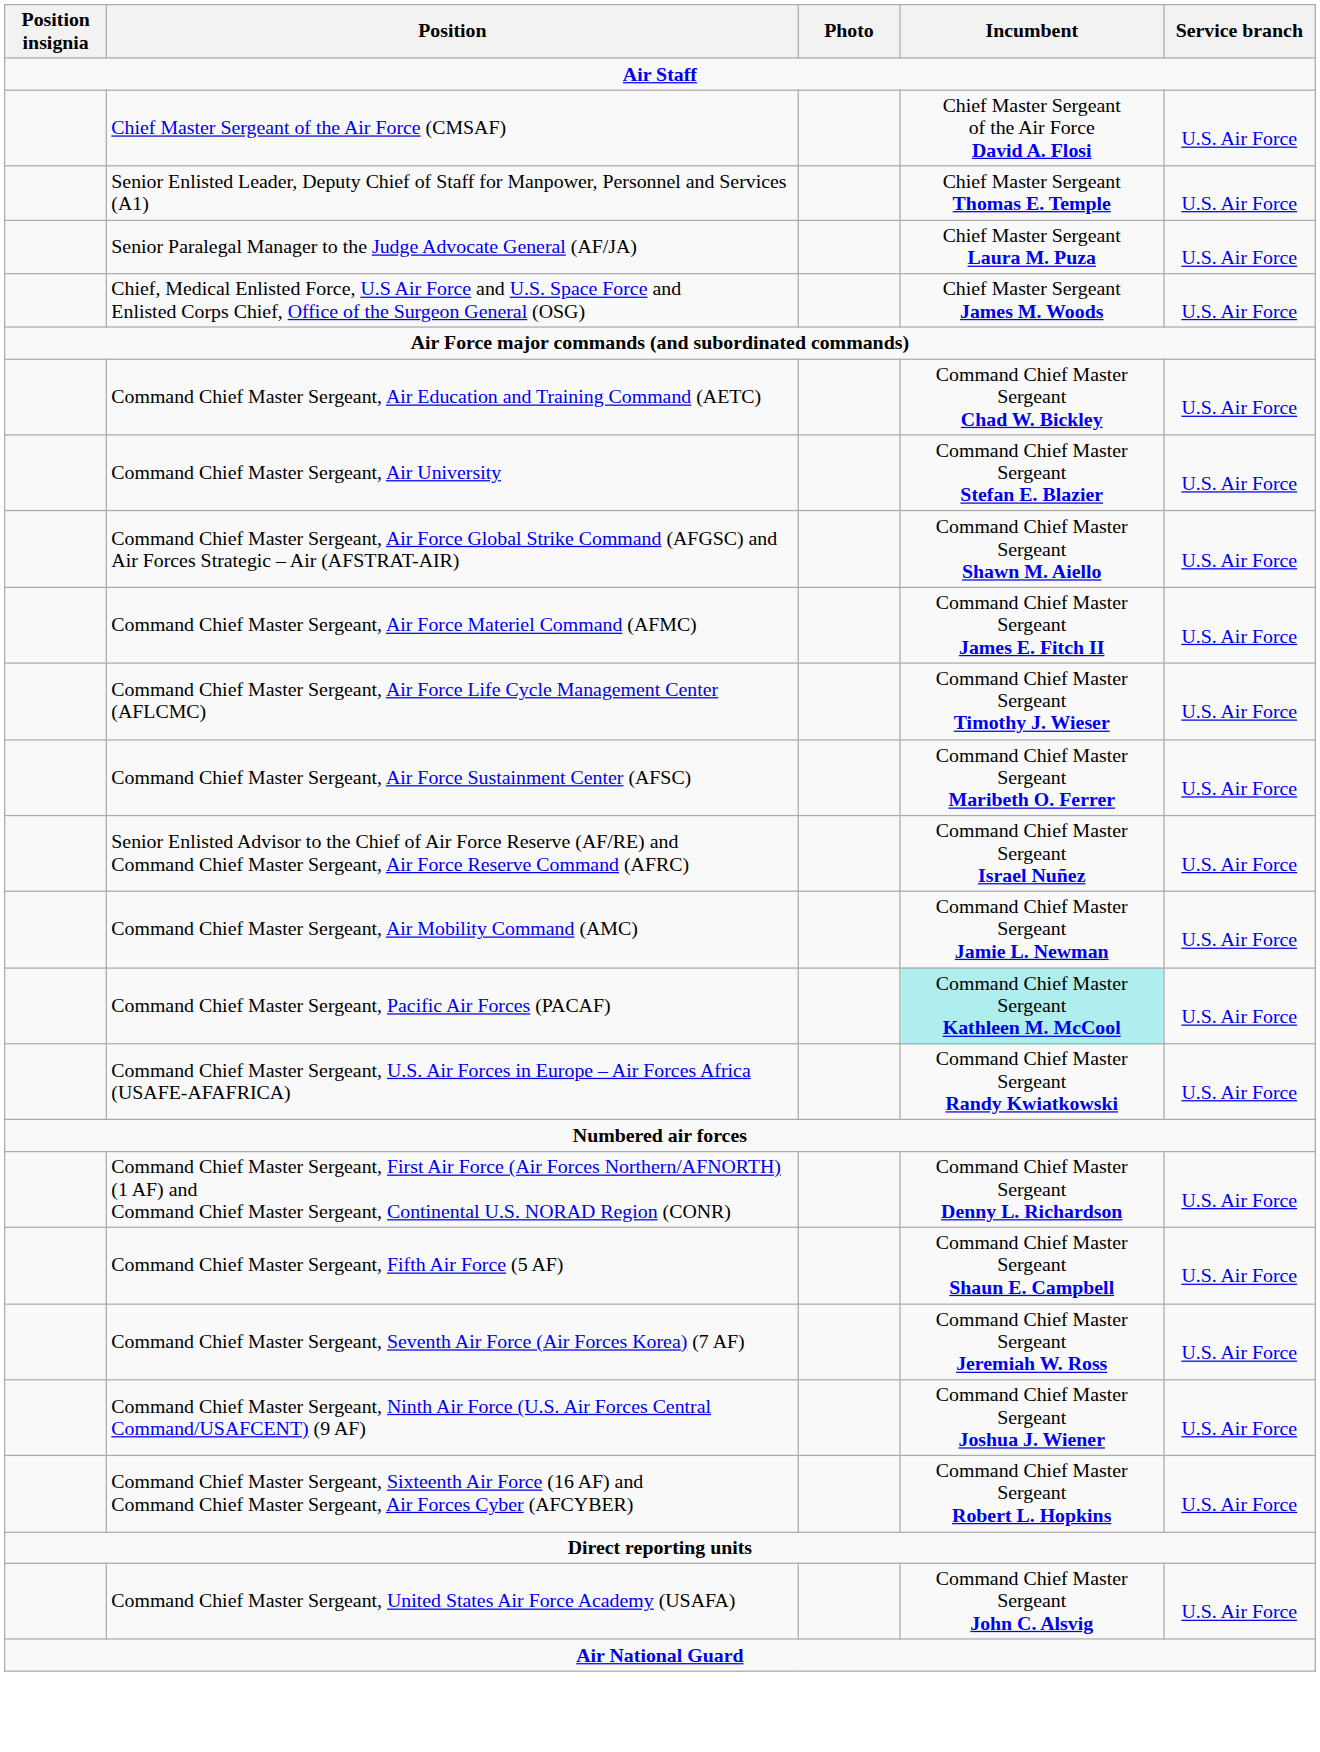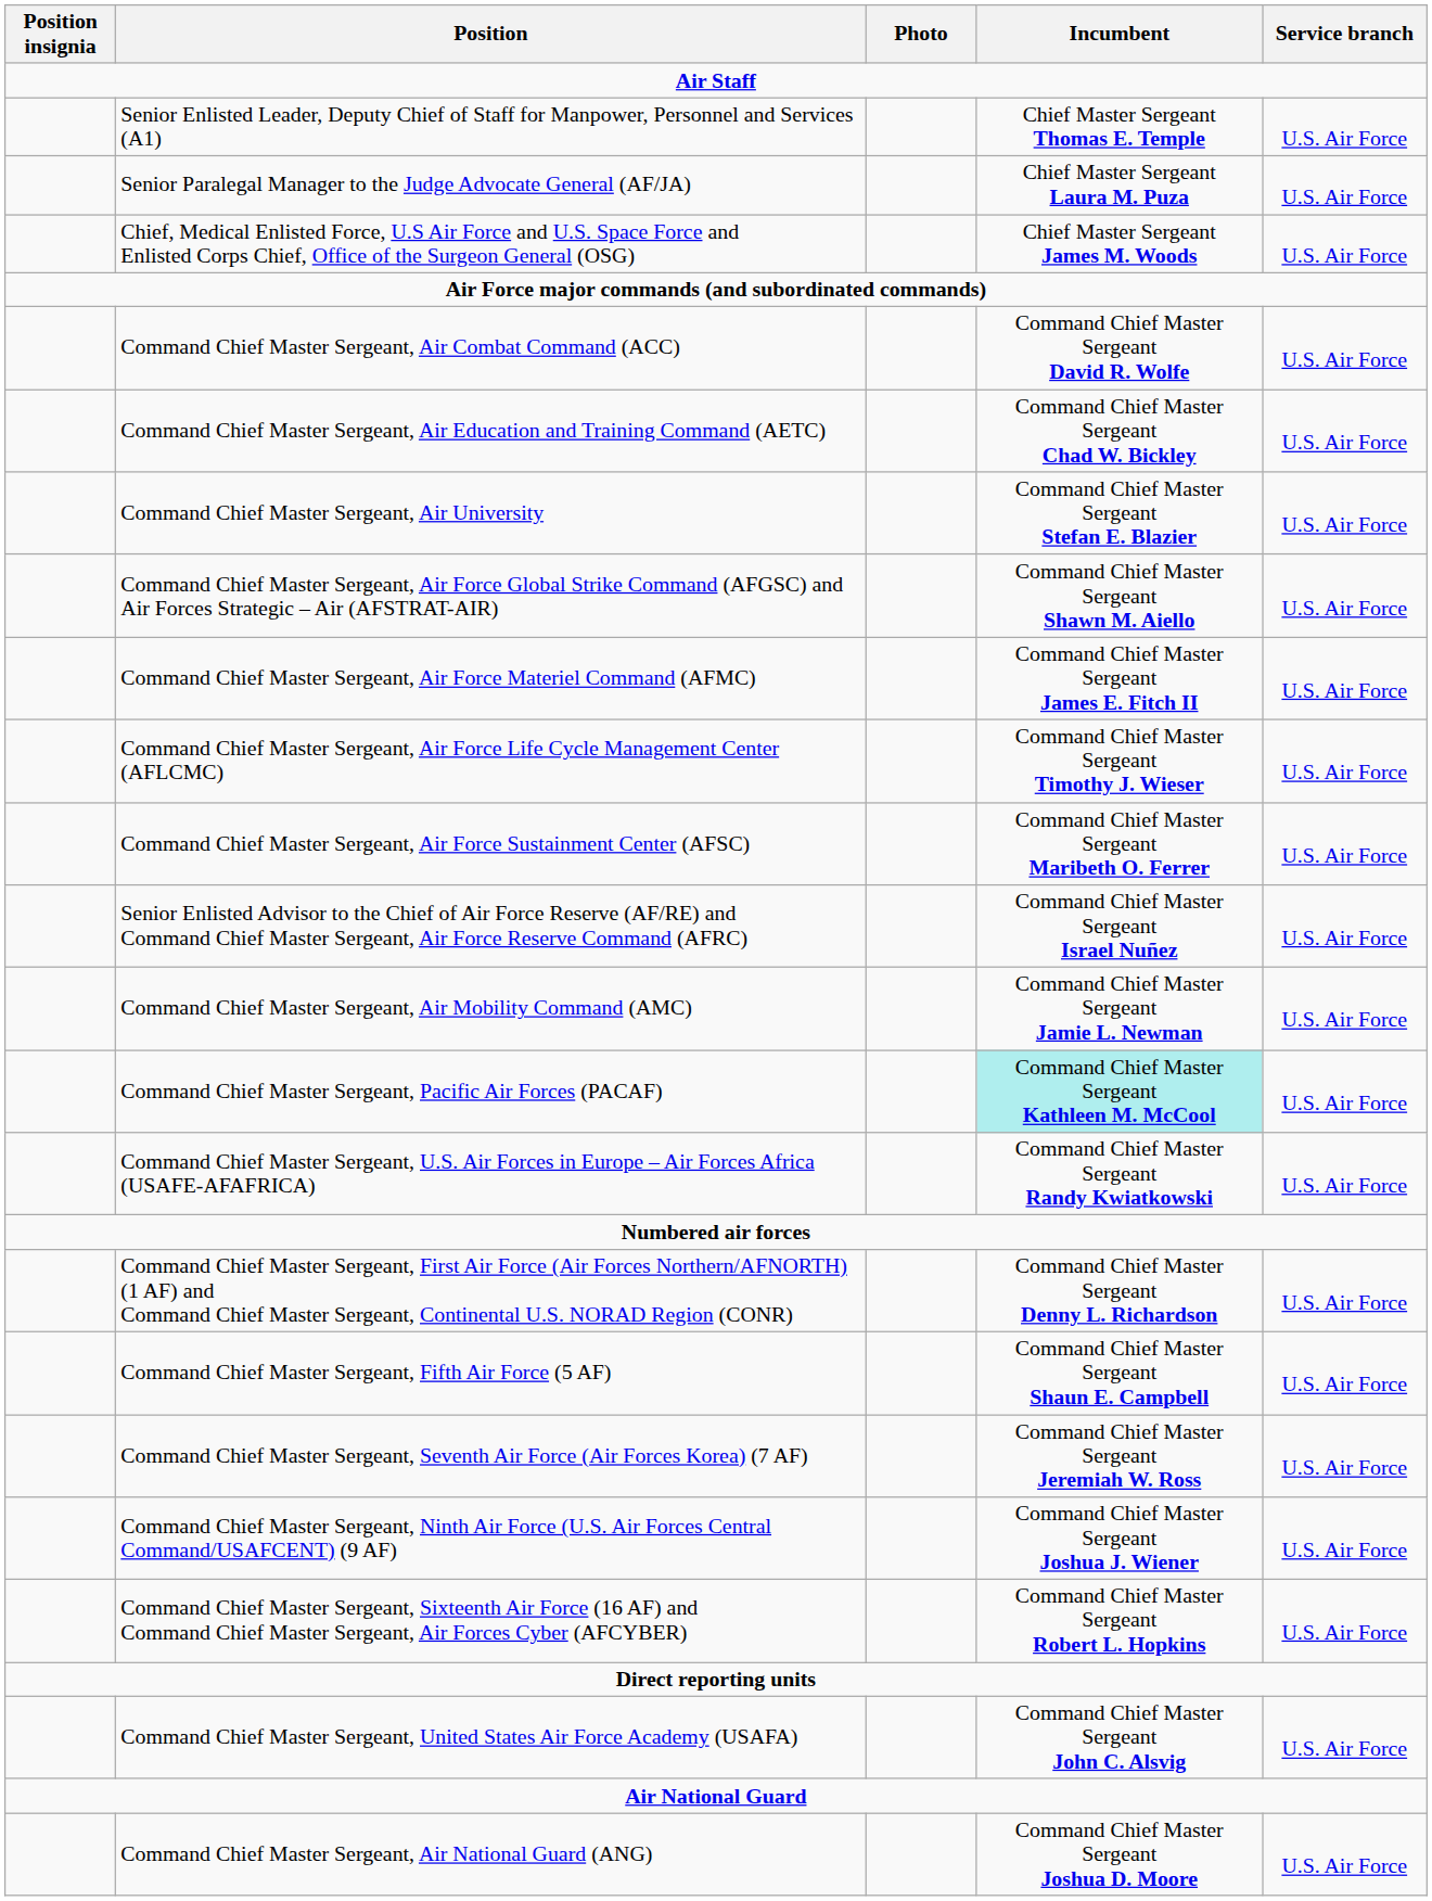 <table class="wikitable">
 <tr>
 <th width="75" style="text-align:center">Position insignia</th>
 <th width="550" style="text-align:center">Position</th>
 <th width="75" style="text-align:center">Photo</th>
 <th width="205" style="text-align:center">Incumbent</th>
 <th width="115" style="text-align:center">Service branch</th>
 </tr>
 <tr>
 <td colspan="5" style="text-align:center"><strong><a href='#'>Air Staff</a></strong></td>
-</tr>
-<tr>
-<td></td>
-<td><a href='#'>Chief Master Sergeant of the Air Force</a> (CMSAF)</td>
-<td></td>
-<td style="text-align:center">Chief Master Sergeant<br>of the Air Force<br><strong><a href='#'>David A. Flosi</a></strong></td>
-<td style="text-align:center"><br><a href='#'>U.S. Air Force</a></td>
 </tr>
 <tr>
 <td></td>
 <td>Senior Enlisted Leader, Deputy Chief of Staff for Manpower, Personnel and Services (A1)</td>
 <td></td>
 <td style="text-align:center">Chief Master Sergeant<br><strong><a href='#'>Thomas E. Temple</a></strong></td>
 <td style="text-align:center"><br><a href='#'>U.S. Air Force</a></td>
 </tr>
 <tr>
 <td></td>
 <td>Senior Paralegal Manager to the <a href='#'>Judge Advocate General</a> (AF/JA)</td>
 <td></td>
 <td style="text-align:center">Chief Master Sergeant<br><strong><a href='#'>Laura M. Puza</a></strong></td>
 <td style="text-align:center"><br><a href='#'>U.S. Air Force</a></td>
 </tr>
 <tr>
 <td></td>
 <td>Chief, Medical Enlisted Force, <a href='#'>U.S Air Force</a> and <a href='#'>U.S. Space Force</a> and<br>Enlisted Corps Chief, <a href='#'>Office of the Surgeon General</a> (OSG)</td>
 <td></td>
 <td style="text-align:center">Chief Master Sergeant<br><strong><a href='#'>James M. Woods</a></strong></td>
 <td style="text-align:center"><br><a href='#'>U.S. Air Force</a></td>
 </tr>
 <tr>
 <td colspan="5" style="text-align:center"><strong>Air Force major commands (and subordinated commands)</strong></td>
+</tr>
+<tr>
+<td></td>
+<td>Command Chief Master Sergeant, <a href='#'>Air Combat Command</a> (ACC)</td>
+<td></td>
+<td style="text-align:center">Command Chief Master Sergeant<br><strong><a href='#'>David R. Wolfe</a></strong></td>
+<td style="text-align:center"><br><a href='#'>U.S. Air Force</a></td>
 </tr>
 <tr>
 <td></td>
 <td>Command Chief Master Sergeant, <a href='#'>Air Education and Training Command</a> (AETC)</td>
 <td></td>
 <td style="text-align:center">Command Chief Master Sergeant<br><strong><a href='#'>Chad W. Bickley</a></strong></td>
 <td style="text-align:center"><br><a href='#'>U.S. Air Force</a></td>
 </tr>
 <tr>
 <td></td>
 <td>Command Chief Master Sergeant, <a href='#'>Air University</a></td>
 <td></td>
 <td style="text-align:center">Command Chief Master Sergeant<br><strong><a href='#'>Stefan E. Blazier</a></strong></td>
 <td style="text-align:center"><br><a href='#'>U.S. Air Force</a></td>
 </tr>
 <tr>
 <td></td>
 <td>Command Chief Master Sergeant, <a href='#'>Air Force Global Strike Command</a> (AFGSC) and<br>Air Forces Strategic – Air (AFSTRAT-AIR)</td>
 <td></td>
 <td style="text-align:center">Command Chief Master Sergeant<br><strong><a href='#'>Shawn M. Aiello</a></strong></td>
 <td style="text-align:center"><br><a href='#'>U.S. Air Force</a></td>
 </tr>
 <tr>
 <td></td>
 <td>Command Chief Master Sergeant, <a href='#'>Air Force Materiel Command</a> (AFMC)</td>
 <td></td>
 <td style="text-align:center">Command Chief Master Sergeant<br><strong><a href='#'>James E. Fitch II</a></strong></td>
 <td style="text-align:center"><br><a href='#'>U.S. Air Force</a></td>
 </tr>
 <tr>
 <td></td>
 <td>Command Chief Master Sergeant, <a href='#'>Air Force Life Cycle Management Center</a> (AFLCMC)</td>
 <td></td>
 <td style="text-align:center">Command Chief Master Sergeant<br><strong><a href='#'>Timothy J. Wieser</a></strong></td>
 <td style="text-align:center"><br><a href='#'>U.S. Air Force</a></td>
 </tr>
 <tr>
 <td></td>
 <td>Command Chief Master Sergeant, <a href='#'>Air Force Sustainment Center</a> (AFSC)</td>
 <td></td>
 <td style="text-align:center">Command Chief Master Sergeant<br><strong><a href='#'>Maribeth O. Ferrer</a></strong></td>
 <td style="text-align:center"><br><a href='#'>U.S. Air Force</a></td>
 </tr>
 <tr>
 <td></td>
 <td>Senior Enlisted Advisor to the Chief of Air Force Reserve (AF/RE) and<br>Command Chief Master Sergeant, <a href='#'>Air Force Reserve Command</a> (AFRC)</td>
 <td></td>
 <td style="text-align:center">Command Chief Master Sergeant<br><strong><a href='#'>Israel Nuñez</a></strong></td>
 <td style="text-align:center"><br><a href='#'>U.S. Air Force</a></td>
 </tr>
 <tr>
 <td></td>
 <td>Command Chief Master Sergeant, <a href='#'>Air Mobility Command</a> (AMC)</td>
 <td></td>
 <td style="text-align:center">Command Chief Master Sergeant<br><strong><a href='#'>Jamie L. Newman</a></strong></td>
 <td style="text-align:center"><br><a href='#'>U.S. Air Force</a></td>
 </tr>
 <tr>
 <td></td>
 <td>Command Chief Master Sergeant, <a href='#'>Pacific Air Forces</a> (PACAF)</td>
 <td></td>
 <td style="background: paleturquoise; text-align:center">Command Chief Master Sergeant<br><strong><a href='#'>Kathleen M. McCool</a></strong></td>
 <td style="text-align:center"><br><a href='#'>U.S. Air Force</a></td>
 </tr>
 <tr>
 <td> </td>
 <td>Command Chief Master Sergeant, <a href='#'>U.S. Air Forces in Europe – Air Forces Africa</a> (USAFE-AFAFRICA)</td>
 <td></td>
 <td style="text-align:center">Command Chief Master Sergeant<br><strong><a href='#'>Randy Kwiatkowski</a></strong></td>
 <td style="text-align:center"><br><a href='#'>U.S. Air Force</a></td>
 </tr>
 <tr>
 <td colspan="5" style="text-align:center"><strong>Numbered air forces</strong></td>
 </tr>
 <tr>
 <td>  </td>
 <td>Command Chief Master Sergeant, <a href='#'>First Air Force (Air Forces Northern/AFNORTH)</a> (1 AF) and <br>Command Chief Master Sergeant, <a href='#'>Continental U.S. NORAD Region</a> (CONR)</td>
 <td></td>
 <td style="text-align:center">Command Chief Master Sergeant<br><strong><a href='#'>Denny L. Richardson</a></strong></td>
 <td style="text-align:center"><br><a href='#'>U.S. Air Force</a></td>
 </tr>
 <tr>
 <td></td>
 <td>Command Chief Master Sergeant, <a href='#'>Fifth Air Force</a> (5 AF)</td>
 <td></td>
 <td style="text-align:center">Command Chief Master Sergeant<br><strong><a href='#'>Shaun E. Campbell</a></strong></td>
 <td style="text-align:center"><br><a href='#'>U.S. Air Force</a></td>
 </tr>
 <tr>
 <td></td>
 <td>Command Chief Master Sergeant, <a href='#'>Seventh Air Force (Air Forces Korea)</a> (7 AF)</td>
 <td></td>
 <td style="text-align:center">Command Chief Master Sergeant<br><strong><a href='#'>Jeremiah W. Ross</a></strong></td>
 <td style="text-align:center"><br><a href='#'>U.S. Air Force</a></td>
 </tr>
 <tr>
 <td> </td>
 <td>Command Chief Master Sergeant, <a href='#'>Ninth Air Force (U.S. Air Forces Central Command/USAFCENT)</a> (9 AF)</td>
 <td></td>
 <td style="text-align:center">Command Chief Master Sergeant<br><strong><a href='#'>Joshua J. Wiener</a></strong></td>
 <td style="text-align:center"><br><a href='#'>U.S. Air Force</a></td>
 </tr>
 <tr>
 <td> </td>
 <td>Command Chief Master Sergeant, <a href='#'>Sixteenth Air Force</a> (16 AF) and<br>Command Chief Master Sergeant, <a href='#'>Air Forces Cyber</a> (AFCYBER)</td>
 <td></td>
 <td style="text-align:center">Command Chief Master Sergeant<br><strong><a href='#'>Robert L. Hopkins</a></strong></td>
 <td style="text-align:center"><br><a href='#'>U.S. Air Force</a></td>
 </tr>
 <tr>
 <td colspan="5" style="text-align:center"><strong>Direct reporting units</strong></td>
 </tr>
 <tr>
 <td></td>
 <td>Command Chief Master Sergeant, <a href='#'>United States Air Force Academy</a> (USAFA)</td>
 <td></td>
 <td style="text-align:center">Command Chief Master Sergeant<br><strong><a href='#'>John C. Alsvig</a></strong></td>
 <td style="text-align:center"><br><a href='#'>U.S. Air Force</a></td>
 </tr>
 <tr>
 <td colspan="5" style="text-align:center"><strong><a href='#'>Air National Guard</a></strong></td>
 </tr>
+<tr>
+<td></td>
+<td>Command Chief Master Sergeant, <a href='#'>Air National Guard</a> (ANG)</td>
+<td></td>
+<td style="text-align:center">Command Chief Master Sergeant<br><strong><a href='#'>Joshua D. Moore</a></strong></td>
+<td style="text-align:center"><br><a href='#'>U.S. Air Force</a></td>
+</tr>
 </table>
